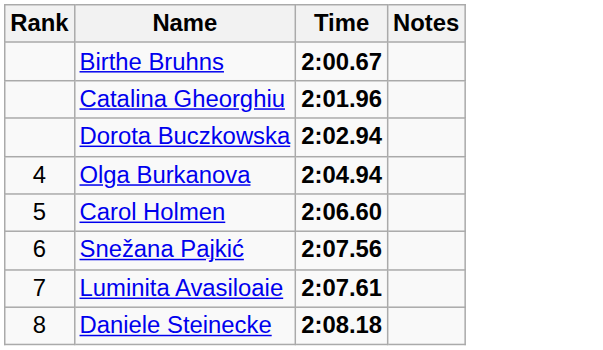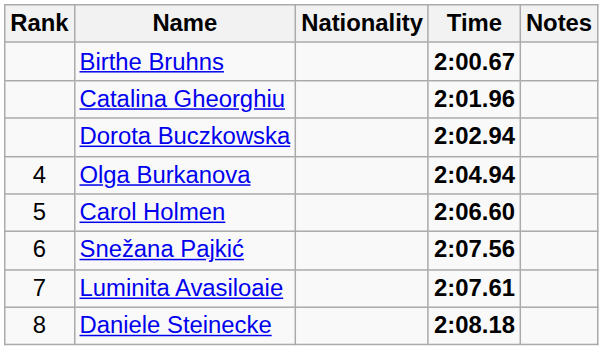 <table class="wikitable sortable" style="text-align:center">
 <tr>
 <th>Rank</th>
 <th>Name</th>
+<th>Nationality</th>
 <th>Time</th>
 <th>Notes</th>
 </tr>
 <tr>
 <td></td>
 <td align=left><a href='#'>Birthe Bruhns</a></td>
+<td align=left></td>
 <td><strong>2:00.67</strong></td>
 <td></td>
 </tr>
 <tr>
 <td></td>
 <td align=left><a href='#'>Catalina Gheorghiu</a></td>
+<td align=left></td>
 <td><strong>2:01.96</strong></td>
 <td></td>
 </tr>
 <tr>
 <td></td>
 <td align=left><a href='#'>Dorota Buczkowska</a></td>
+<td align=left></td>
 <td><strong>2:02.94</strong></td>
 <td></td>
 </tr>
 <tr>
 <td>4</td>
 <td align=left><a href='#'>Olga Burkanova</a></td>
+<td align=left></td>
 <td><strong>2:04.94</strong></td>
 <td></td>
 </tr>
 <tr>
 <td>5</td>
 <td align=left><a href='#'>Carol Holmen</a></td>
+<td align=left></td>
 <td><strong>2:06.60</strong></td>
 <td></td>
 </tr>
 <tr>
 <td>6</td>
 <td align=left><a href='#'>Snežana Pajkić</a></td>
+<td align=left></td>
 <td><strong>2:07.56</strong></td>
 <td></td>
 </tr>
 <tr>
 <td>7</td>
 <td align=left><a href='#'>Luminita Avasiloaie</a></td>
+<td align=left></td>
 <td><strong>2:07.61</strong></td>
 <td></td>
 </tr>
 <tr>
 <td>8</td>
 <td align=left><a href='#'>Daniele Steinecke</a></td>
+<td align=left></td>
 <td><strong>2:08.18</strong></td>
 <td></td>
 </tr>
 </table>
